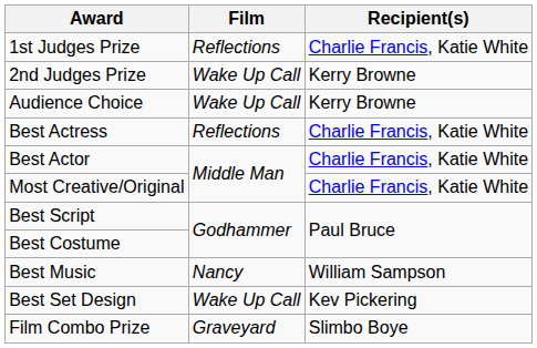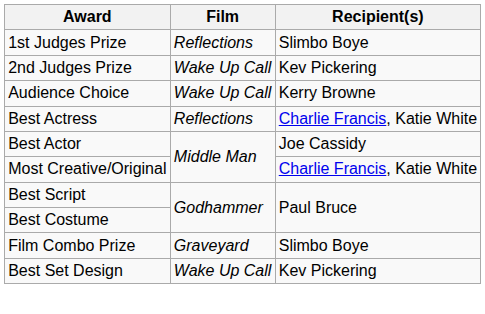 <table class="wikitable">
 <tr>
 <th>Award</th>
 <th>Film</th>
 <th>Recipient(s)</th>
 </tr>
 <tr>
 <td>1st Judges Prize</td>
 <td><em>Reflections</em></td>
-<td><a href='#'>Charlie Francis</a>, Katie White</td>
+<td>Slimbo Boye</td>
 </tr>
 <tr>
 <td>2nd Judges Prize</td>
 <td><em>Wake Up Call</em></td>
-<td>Kerry Browne</td>
+<td>Kev Pickering</td>
 </tr>
 <tr>
 <td>Audience Choice</td>
 <td><em>Wake Up Call</em></td>
 <td>Kerry Browne</td>
 </tr>
 <tr>
 <td>Best Actress</td>
 <td><em>Reflections</em></td>
 <td><a href='#'>Charlie Francis</a>, Katie White</td>
 </tr>
 <tr>
 <td>Best Actor</td>
 <td rowspan="2"><em>Middle Man</em></td>
-<td><a href='#'>Charlie Francis</a>, Katie White</td>
+<td>Joe Cassidy</td>
 </tr>
 <tr>
 <td>Most Creative/Original</td>
 <td><a href='#'>Charlie Francis</a>, Katie White</td>
 </tr>
 <tr>
 <td>Best Script</td>
 <td rowspan="2"><em>Godhammer</em></td>
 <td rowspan="2">Paul Bruce</td>
 </tr>
 <tr>
 <td>Best Costume</td>
 </tr>
 <tr>
-<td>Best Music</td>
-<td><em>Nancy</em></td>
-<td>William Sampson</td>
+<td>Film Combo Prize</td>
+<td><em>Graveyard</em></td>
+<td>Slimbo Boye</td>
 </tr>
 <tr>
 <td>Best Set Design</td>
 <td><em>Wake Up Call</em></td>
 <td>Kev Pickering</td>
 </tr>
 <tr>
-<td>Film Combo Prize</td>
-<td><em>Graveyard</em></td>
-<td>Slimbo Boye</td>
-</tr>
-<tr>
 </tr>
 </table>
